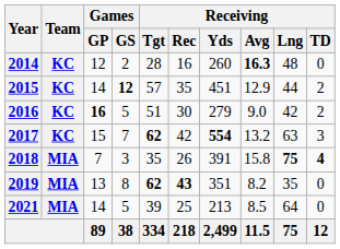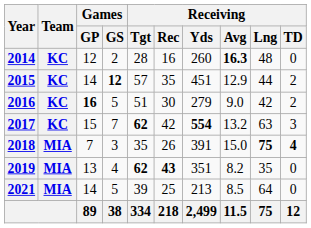 <table class="wikitable" style="text-align:center">
 <tr>
 <th rowspan="2">Year</th>
 <th rowspan="2">Team</th>
 <th colspan="2">Games</th>
 <th colspan="6">Receiving</th>
 </tr>
 <tr>
 <th>GP</th>
 <th>GS</th>
 <th>Tgt</th>
 <th>Rec</th>
 <th>Yds</th>
 <th>Avg</th>
 <th>Lng</th>
 <th>TD</th>
 </tr>
 <tr>
 <th><a href='#'>2014</a></th>
 <th><a href='#'>KC</a></th>
 <td>12</td>
 <td>2</td>
 <td>28</td>
 <td>16</td>
 <td>260</td>
 <td><strong>16.3</strong></td>
 <td>48</td>
 <td>0</td>
 </tr>
 <tr>
 <th><a href='#'>2015</a></th>
 <th><a href='#'>KC</a></th>
 <td>14</td>
 <td><strong>12</strong></td>
 <td>57</td>
 <td>35</td>
 <td>451</td>
 <td>12.9</td>
 <td>44</td>
 <td>2</td>
 </tr>
 <tr>
 <th><a href='#'>2016</a></th>
 <th><a href='#'>KC</a></th>
 <td><strong>16</strong></td>
 <td>5</td>
 <td>51</td>
 <td>30</td>
 <td>279</td>
 <td>9.0</td>
 <td>42</td>
 <td>2</td>
 </tr>
 <tr>
 <th><a href='#'>2017</a></th>
 <th><a href='#'>KC</a></th>
 <td>15</td>
 <td>7</td>
 <td><strong>62</strong></td>
 <td>42</td>
 <td><strong>554</strong></td>
 <td>13.2</td>
 <td>63</td>
 <td>3</td>
 </tr>
 <tr>
 <th><a href='#'>2018</a></th>
 <th><a href='#'>MIA</a></th>
 <td>7</td>
 <td>3</td>
 <td>35</td>
 <td>26</td>
 <td>391</td>
-<td>15.8</td>
+<td>15.0</td>
 <td><strong>75</strong></td>
 <td><strong>4</strong></td>
 </tr>
 <tr>
 <th><a href='#'>2019</a></th>
 <th><a href='#'>MIA</a></th>
 <td>13</td>
-<td>8</td>
+<td>4</td>
 <td><strong>62</strong></td>
 <td><strong>43</strong></td>
 <td>351</td>
 <td>8.2</td>
 <td>35</td>
 <td>0</td>
 </tr>
 <tr>
 <th><a href='#'>2021</a></th>
 <th><a href='#'>MIA</a></th>
 <td>14</td>
 <td>5</td>
 <td>39</td>
 <td>25</td>
 <td>213</td>
 <td>8.5</td>
 <td>64</td>
 <td>0</td>
 </tr>
 <tr>
 <th colspan="2"></th>
 <th>89</th>
 <th>38</th>
 <th>334</th>
 <th>218</th>
 <th>2,499</th>
 <th>11.5</th>
 <th>75</th>
 <th>12</th>
 </tr>
 </table>
